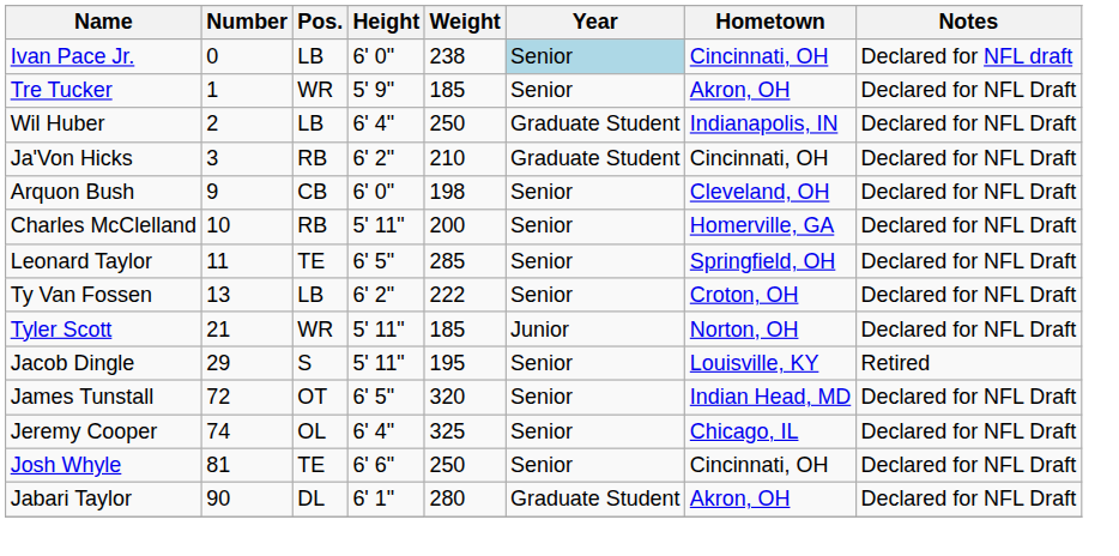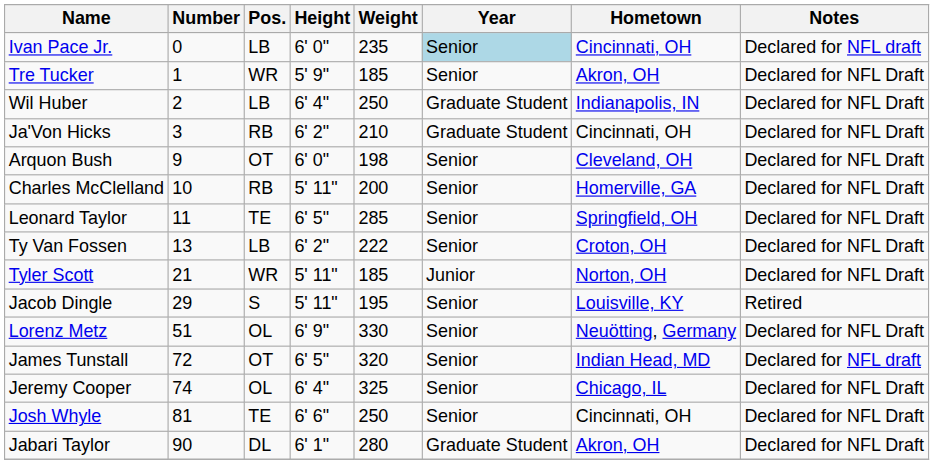 <table class="wikitable sortable collapsible">
 <tr>
 </tr>
 <tr>
 <th>Name</th>
 <th>Number</th>
 <th>Pos.</th>
 <th>Height</th>
 <th>Weight</th>
 <th>Year</th>
 <th>Hometown</th>
 <th class="unsortable">Notes</th>
 </tr>
 <tr>
 <td><a href='#'>Ivan Pace Jr.</a></td>
 <td>0</td>
 <td>LB</td>
 <td>6' 0"</td>
-<td>238</td>
+<td>235</td>
 <td style="background: lightblue;">Senior</td>
 <td><a href='#'>Cincinnati, OH</a></td>
 <td>Declared for <a href='#'>NFL draft</a></td>
 </tr>
 <tr>
 <td><a href='#'>Tre Tucker</a></td>
 <td>1</td>
 <td>WR</td>
 <td>5' 9"</td>
 <td>185</td>
 <td>Senior</td>
 <td><a href='#'>Akron, OH</a></td>
 <td>Declared for NFL Draft</td>
 </tr>
 <tr>
 <td>Wil Huber</td>
 <td>2</td>
 <td>LB</td>
 <td>6' 4"</td>
 <td>250</td>
 <td>Graduate Student</td>
 <td><a href='#'>Indianapolis, IN</a></td>
 <td>Declared for NFL Draft</td>
 </tr>
 <tr>
 <td>Ja'Von Hicks</td>
 <td>3</td>
 <td>RB</td>
 <td>6' 2"</td>
 <td>210</td>
 <td>Graduate Student</td>
 <td>Cincinnati, OH</td>
 <td>Declared for NFL Draft</td>
 </tr>
 <tr>
 <td>Arquon Bush</td>
 <td>9</td>
-<td>CB</td>
+<td>OT</td>
 <td>6' 0"</td>
 <td>198</td>
 <td>Senior</td>
 <td><a href='#'>Cleveland, OH</a></td>
 <td>Declared for NFL Draft</td>
 </tr>
 <tr>
 <td>Charles McClelland</td>
 <td>10</td>
 <td>RB</td>
 <td>5' 11"</td>
 <td>200</td>
 <td> Senior</td>
 <td><a href='#'>Homerville, GA</a></td>
 <td>Declared for NFL Draft</td>
 </tr>
 <tr>
 <td>Leonard Taylor</td>
 <td>11</td>
 <td>TE</td>
 <td>6' 5"</td>
 <td>285</td>
 <td>Senior</td>
 <td><a href='#'>Springfield, OH</a></td>
 <td>Declared for NFL Draft</td>
 </tr>
 <tr>
 <td>Ty Van Fossen</td>
 <td>13</td>
 <td>LB</td>
 <td>6' 2"</td>
 <td>222</td>
 <td> Senior</td>
 <td><a href='#'>Croton, OH</a></td>
 <td>Declared for NFL Draft</td>
 </tr>
 <tr>
 <td><a href='#'>Tyler Scott</a></td>
 <td>21</td>
 <td>WR</td>
 <td>5' 11"</td>
 <td>185</td>
 <td>Junior</td>
 <td><a href='#'>Norton, OH</a></td>
 <td>Declared for NFL Draft</td>
 </tr>
 <tr>
 <td>Jacob Dingle</td>
 <td>29</td>
 <td>S</td>
 <td>5' 11"</td>
 <td>195</td>
 <td>Senior</td>
 <td><a href='#'>Louisville, KY</a></td>
 <td>Retired</td>
 </tr>
 <tr>
+<td><a href='#'>Lorenz Metz</a></td>
+<td>51</td>
+<td>OL</td>
+<td>6' 9"</td>
+<td>330</td>
+<td> Senior</td>
+<td><a href='#'>Neuötting</a>, <a href='#'>Germany</a></td>
+<td>Declared for NFL Draft</td>
+</tr>
+<tr>
 <td>James Tunstall</td>
 <td>72</td>
 <td>OT</td>
 <td>6' 5"</td>
 <td>320</td>
 <td> Senior</td>
 <td><a href='#'>Indian Head, MD</a></td>
-<td>Declared for NFL Draft</td>
+<td>Declared for <a href='#'>NFL draft</a></td>
 </tr>
 <tr>
 <td>Jeremy Cooper</td>
 <td>74</td>
 <td>OL</td>
 <td>6' 4"</td>
 <td>325</td>
 <td> Senior</td>
 <td><a href='#'>Chicago, IL</a></td>
 <td>Declared for NFL Draft</td>
 </tr>
 <tr>
 <td><a href='#'>Josh Whyle</a></td>
 <td>81</td>
 <td>TE</td>
 <td>6' 6"</td>
 <td>250</td>
 <td> Senior</td>
 <td>Cincinnati, OH</td>
 <td>Declared for NFL Draft</td>
 </tr>
 <tr>
 <td>Jabari Taylor</td>
 <td>90</td>
 <td>DL</td>
 <td>6' 1"</td>
 <td>280</td>
 <td>Graduate Student</td>
 <td><a href='#'>Akron, OH</a></td>
 <td>Declared for NFL Draft</td>
 </tr>
 <tr>
 </tr>
 </table>
